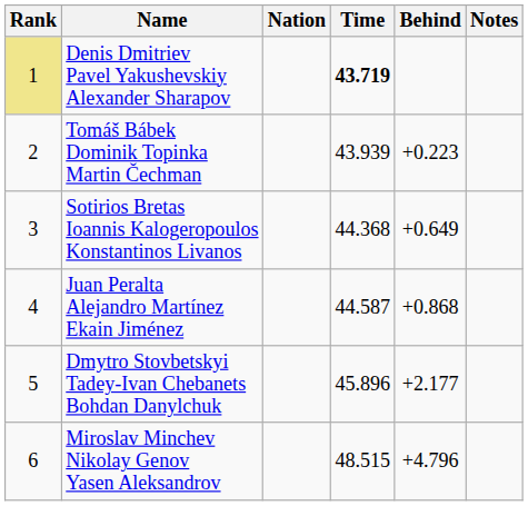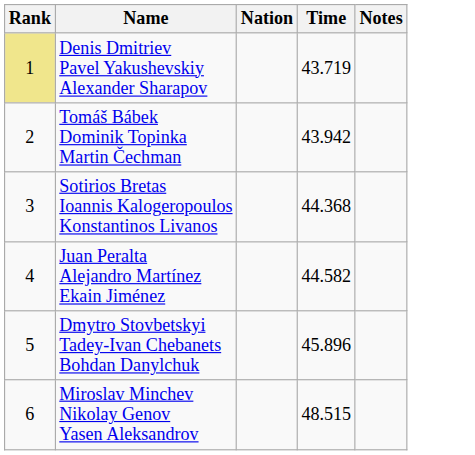 <table class="wikitable sortable" style="text-align:center">
 <tr>
 <th>Rank</th>
 <th>Name</th>
 <th>Nation</th>
 <th>Time</th>
-<th>Behind</th>
 <th>Notes</th>
 </tr>
 <tr>
 <td style="background: khaki;">1</td>
 <td align=left><a href='#'>Denis Dmitriev</a><br><a href='#'>Pavel Yakushevskiy</a><br><a href='#'>Alexander Sharapov</a></td>
 <td align=left></td>
-<td><strong>43.719</strong></td>
-<td></td>
+<td>43.719</td>
 <td></td>
 </tr>
 <tr>
 <td>2</td>
 <td align=left><a href='#'>Tomáš Bábek</a><br><a href='#'>Dominik Topinka</a><br><a href='#'>Martin Čechman</a></td>
 <td align=left></td>
-<td>43.939</td>
-<td>+0.223</td>
+<td>43.942</td>
 <td></td>
 </tr>
 <tr>
 <td>3</td>
 <td align=left><a href='#'>Sotirios Bretas</a><br><a href='#'>Ioannis Kalogeropoulos</a><br><a href='#'>Konstantinos Livanos</a></td>
 <td align=left></td>
 <td>44.368</td>
-<td>+0.649</td>
 <td></td>
 </tr>
 <tr>
 <td>4</td>
 <td align=left><a href='#'>Juan Peralta</a><br><a href='#'>Alejandro Martínez</a><br><a href='#'>Ekain Jiménez</a></td>
 <td align=left></td>
-<td>44.587</td>
-<td>+0.868</td>
+<td>44.582</td>
 <td></td>
 </tr>
 <tr>
 <td>5</td>
 <td align=left><a href='#'>Dmytro Stovbetskyi</a><br><a href='#'>Tadey-Ivan Chebanets</a><br><a href='#'>Bohdan Danylchuk</a></td>
 <td align=left></td>
 <td>45.896</td>
-<td>+2.177</td>
 <td></td>
 </tr>
 <tr>
 <td>6</td>
 <td align=left><a href='#'>Miroslav Minchev</a><br><a href='#'>Nikolay Genov</a><br><a href='#'>Yasen Aleksandrov</a></td>
 <td align=left></td>
 <td>48.515</td>
-<td>+4.796</td>
 <td></td>
 </tr>
 </table>
